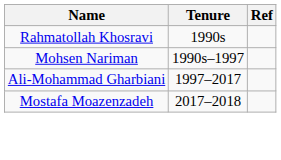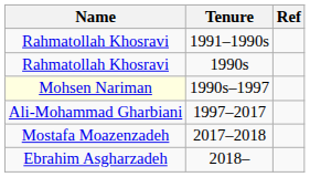 <table class="wikitable" style="text-align:center; font-size:100%; line-height:16px;">
 <tr>
 <th>Name</th>
 <th>Tenure</th>
 <th>Ref</th>
 </tr>
 <tr>
 <td><a href='#'>Rahmatollah Khosravi</a></td>
+<td>1991–1990s</td>
+<td></td>
+</tr>
+<tr>
+<td><a href='#'>Rahmatollah Khosravi</a></td>
 <td>1990s</td>
 <td></td>
 </tr>
 <tr>
-<td><a href='#'>Mohsen Nariman</a></td>
+<td style="background: lightyellow;"><a href='#'>Mohsen Nariman</a></td>
 <td>1990s–1997</td>
 <td></td>
 </tr>
 <tr>
 <td><a href='#'>Ali-Mohammad Gharbiani</a></td>
 <td>1997–2017</td>
 <td></td>
 </tr>
 <tr>
 <td><a href='#'>Mostafa Moazenzadeh</a></td>
 <td>2017–2018</td>
 <td></td>
 </tr>
+<tr>
+<td><a href='#'>Ebrahim Asgharzadeh</a></td>
+<td>2018–</td>
+<td></td>
+</tr>
 </table>
